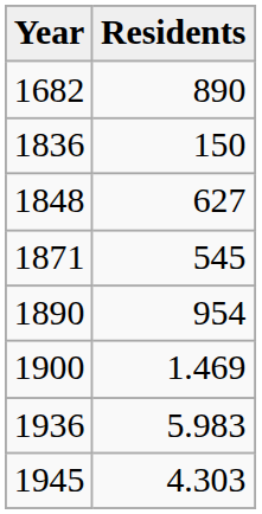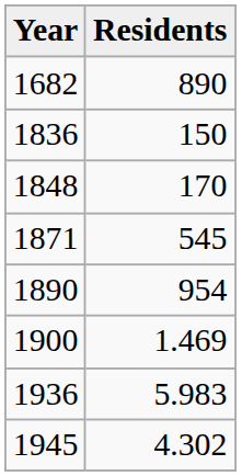 <table class="wikitable float-left" style="clear:none;">
 <tr>
 <th style="background:#efefef;">Year</th>
 <th style="background:#efefef;">Residents</th>
 </tr>
 <tr>
 <td>1682</td>
 <td align="right">890</td>
 </tr>
 <tr>
 <td>1836</td>
 <td align="right">150</td>
 </tr>
 <tr>
 <td>1848</td>
-<td align="right">627</td>
+<td align="right">170</td>
 </tr>
 <tr>
 <td>1871</td>
 <td align="right">545</td>
 </tr>
 <tr>
 <td>1890</td>
 <td align="right">954</td>
 </tr>
 <tr>
 <td>1900</td>
 <td align="right">1.469</td>
 </tr>
 <tr>
 <td>1936</td>
 <td align="right">5.983</td>
 </tr>
 <tr>
 <td>1945</td>
-<td align="right">4.303</td>
+<td align="right">4.302</td>
 </tr>
 </table>
